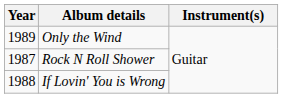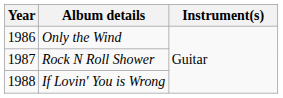 <table class="wikitable">
 <tr>
 <th>Year</th>
 <th>Album details</th>
 <th width=40%>Instrument(s)</th>
 </tr>
 <tr>
-<td>1989</td>
+<td>1986</td>
 <td><em>Only the Wind</em></td>
 <td rowspan=3>Guitar</td>
 </tr>
 <tr>
 <td>1987</td>
 <td><em>Rock N Roll Shower</em></td>
 </tr>
 <tr>
 <td>1988</td>
 <td><em>If Lovin' You is Wrong</em></td>
 </tr>
 </table>
